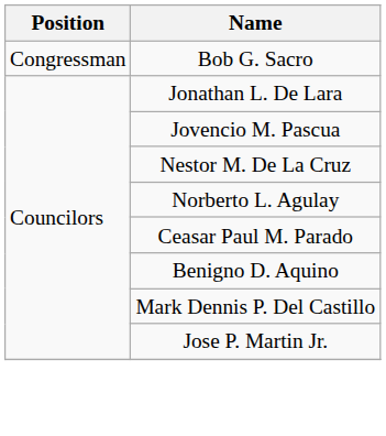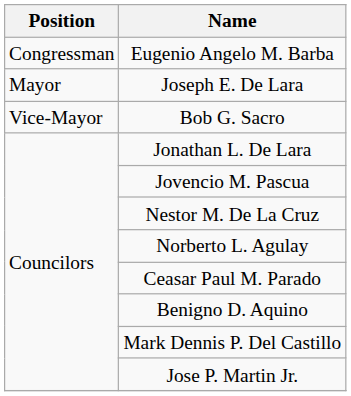 <table class="wikitable" style="line-height:1.20em; font-size:100%;">
 <tr>
 <th>Position</th>
 <th>Name</th>
 </tr>
 <tr>
 <td>Congressman</td>
+<td style="text-align:center;">Eugenio Angelo M. Barba</td>
+</tr>
+<tr>
+<td>Mayor</td>
+<td style="text-align:center;">Joseph E. De Lara</td>
+</tr>
+<tr>
+<td>Vice-Mayor</td>
 <td style="text-align:center;">Bob G. Sacro</td>
 </tr>
 <tr>
 <td rowspan=8>Councilors</td>
 <td style="text-align:center;">Jonathan L. De Lara</td>
 </tr>
 <tr>
 <td style="text-align:center;">Jovencio M. Pascua</td>
 </tr>
 <tr>
 <td style="text-align:center;">Nestor M. De La Cruz</td>
 </tr>
 <tr>
 <td style="text-align:center;">Norberto L. Agulay</td>
 </tr>
 <tr>
 <td style="text-align:center;">Ceasar Paul M. Parado</td>
 </tr>
 <tr>
 <td style="text-align:center;">Benigno D. Aquino</td>
 </tr>
 <tr>
 <td style="text-align:center;">Mark Dennis P. Del Castillo</td>
 </tr>
 <tr>
 <td style="text-align:center;">Jose P. Martin Jr.</td>
 </tr>
 <tr>
 </tr>
 </table>
